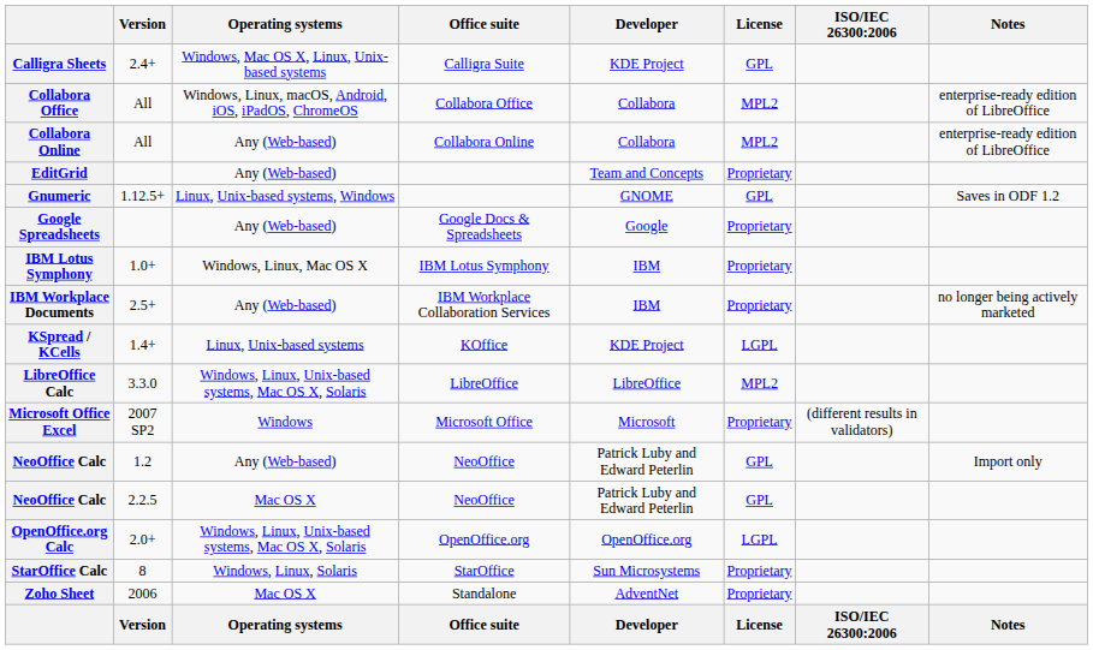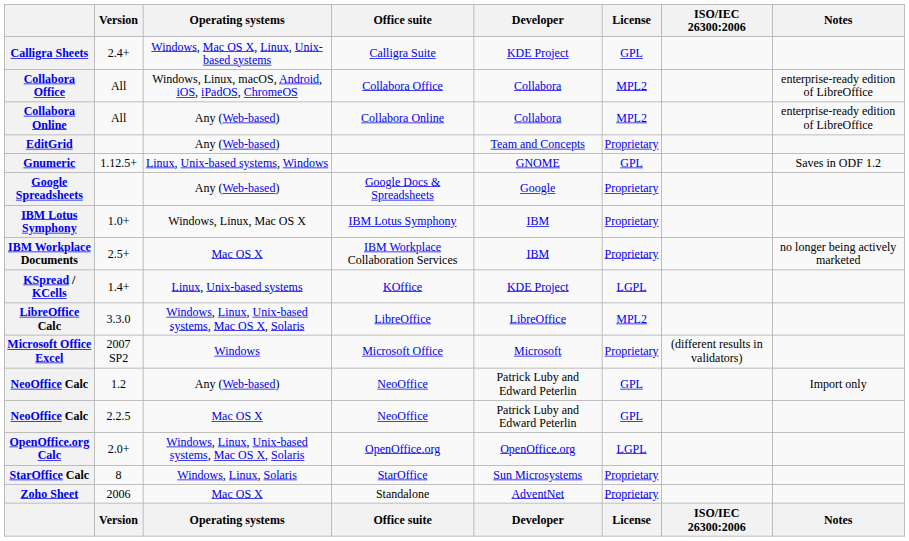 <table class="sortable wikitable" style="text-align: center; width: 95%">
 <tr>
 <th style="width: 10%"></th>
 <th>Version</th>
 <th>Operating systems</th>
 <th>Office suite</th>
 <th>Developer</th>
 <th>License</th>
 <th>ISO/IEC 26300:2006</th>
 <th>Notes</th>
 </tr>
 <tr>
 <th><a href='#'>Calligra Sheets</a></th>
 <td>2.4+</td>
 <td><a href='#'>Windows</a>, <a href='#'>Mac OS X</a>, <a href='#'>Linux</a>, <a href='#'>Unix-based systems</a></td>
 <td><a href='#'>Calligra Suite</a></td>
 <td><a href='#'>KDE Project</a></td>
 <td><a href='#'>GPL</a></td>
 <td></td>
 <td></td>
 </tr>
 <tr>
 <th><a href='#'>Collabora Office</a></th>
 <td>All</td>
 <td>Windows, Linux, macOS, <a href='#'>Android</a>, <a href='#'>iOS</a>, <a href='#'>iPadOS</a>, <a href='#'>ChromeOS</a></td>
 <td><a href='#'>Collabora Office</a></td>
 <td><a href='#'>Collabora</a></td>
 <td><a href='#'>MPL2</a></td>
 <td></td>
 <td>enterprise-ready edition of LibreOffice</td>
 </tr>
 <tr>
 <th><a href='#'>Collabora Online</a></th>
 <td>All</td>
 <td>Any (<a href='#'>Web-based</a>)</td>
 <td><a href='#'>Collabora Online</a></td>
 <td><a href='#'>Collabora</a></td>
 <td><a href='#'>MPL2</a></td>
 <td></td>
 <td>enterprise-ready edition of LibreOffice</td>
 </tr>
 <tr>
 <th><a href='#'>EditGrid</a></th>
 <td></td>
 <td>Any (<a href='#'>Web-based</a>)</td>
 <td></td>
 <td><a href='#'>Team and Concepts</a></td>
 <td><a href='#'>Proprietary</a></td>
 <td></td>
 <td></td>
 </tr>
 <tr>
 <th><a href='#'>Gnumeric</a></th>
 <td>1.12.5+</td>
 <td><a href='#'>Linux</a>, <a href='#'>Unix-based systems</a>, <a href='#'>Windows</a></td>
 <td></td>
 <td><a href='#'>GNOME</a></td>
 <td><a href='#'>GPL</a></td>
 <td></td>
 <td>Saves in ODF 1.2</td>
 </tr>
 <tr>
 <th><a href='#'>Google Spreadsheets</a></th>
 <td></td>
 <td>Any (<a href='#'>Web-based</a>)</td>
 <td><a href='#'>Google Docs & Spreadsheets</a></td>
 <td><a href='#'>Google</a></td>
 <td><a href='#'>Proprietary</a></td>
 <td></td>
 <td></td>
 </tr>
 <tr>
 <th><a href='#'>IBM Lotus Symphony</a></th>
 <td>1.0+</td>
 <td>Windows, Linux, Mac OS X</td>
 <td><a href='#'>IBM Lotus Symphony</a></td>
 <td><a href='#'>IBM</a></td>
 <td><a href='#'>Proprietary</a></td>
 <td></td>
 <td></td>
 </tr>
 <tr>
 <th><a href='#'>IBM Workplace</a> Documents</th>
 <td>2.5+</td>
-<td>Any (<a href='#'>Web-based</a>)</td>
+<td><a href='#'>Mac OS X</a></td>
 <td><a href='#'>IBM Workplace</a> Collaboration Services</td>
 <td><a href='#'>IBM</a></td>
 <td><a href='#'>Proprietary</a></td>
 <td></td>
 <td>no longer being actively marketed</td>
 </tr>
 <tr>
 <th><a href='#'>KSpread</a> / <a href='#'>KCells</a></th>
 <td>1.4+</td>
 <td><a href='#'>Linux</a>, <a href='#'>Unix-based systems</a></td>
 <td><a href='#'>KOffice</a></td>
 <td><a href='#'>KDE Project</a></td>
 <td><a href='#'>LGPL</a></td>
 <td></td>
 <td></td>
 </tr>
 <tr>
 <th><a href='#'>LibreOffice</a> Calc</th>
 <td>3.3.0</td>
 <td><a href='#'>Windows</a>, <a href='#'>Linux</a>, <a href='#'>Unix-based systems</a>, <a href='#'>Mac OS X</a>, <a href='#'>Solaris</a></td>
 <td><a href='#'>LibreOffice</a></td>
 <td><a href='#'>LibreOffice</a></td>
 <td><a href='#'>MPL2</a></td>
 <td></td>
 <td></td>
 </tr>
 <tr>
 <th><a href='#'>Microsoft Office Excel</a></th>
 <td>2007 SP2</td>
 <td><a href='#'>Windows</a></td>
 <td><a href='#'>Microsoft Office</a></td>
 <td><a href='#'>Microsoft</a></td>
 <td><a href='#'>Proprietary</a></td>
 <td> (different results in validators)</td>
 <td></td>
 </tr>
 <tr>
 <th><a href='#'>NeoOffice</a> Calc</th>
 <td>1.2</td>
 <td>Any (<a href='#'>Web-based</a>)</td>
 <td><a href='#'>NeoOffice</a></td>
 <td>Patrick Luby and Edward Peterlin</td>
 <td><a href='#'>GPL</a></td>
 <td></td>
 <td>Import only</td>
 </tr>
 <tr>
 <th><a href='#'>NeoOffice</a> Calc</th>
 <td>2.2.5</td>
 <td><a href='#'>Mac OS X</a></td>
 <td><a href='#'>NeoOffice</a></td>
 <td>Patrick Luby and Edward Peterlin</td>
 <td><a href='#'>GPL</a></td>
 <td></td>
 <td></td>
 </tr>
 <tr>
 <th><a href='#'>OpenOffice.org Calc</a></th>
 <td>2.0+</td>
 <td><a href='#'>Windows</a>, <a href='#'>Linux</a>, <a href='#'>Unix-based systems</a>, <a href='#'>Mac OS X</a>, <a href='#'>Solaris</a></td>
 <td><a href='#'>OpenOffice.org</a></td>
 <td><a href='#'>OpenOffice.org</a></td>
 <td><a href='#'>LGPL</a></td>
 <td></td>
 <td></td>
 </tr>
 <tr>
 <th><a href='#'>StarOffice</a> Calc</th>
 <td>8</td>
 <td><a href='#'>Windows</a>, <a href='#'>Linux</a>, <a href='#'>Solaris</a></td>
 <td><a href='#'>StarOffice</a></td>
 <td><a href='#'>Sun Microsystems</a></td>
 <td><a href='#'>Proprietary</a></td>
 <td></td>
 <td></td>
 </tr>
 <tr>
 <th><a href='#'>Zoho Sheet</a></th>
 <td>2006</td>
 <td><a href='#'>Mac OS X</a></td>
 <td>Standalone</td>
 <td><a href='#'>AdventNet</a></td>
 <td><a href='#'>Proprietary</a></td>
 <td></td>
 <td></td>
 </tr>
 <tr class="sortbottom">
 <th></th>
 <th>Version</th>
 <th>Operating systems</th>
 <th>Office suite</th>
 <th>Developer</th>
 <th>License</th>
 <th>ISO/IEC 26300:2006</th>
 <th>Notes</th>
 </tr>
 </table>
